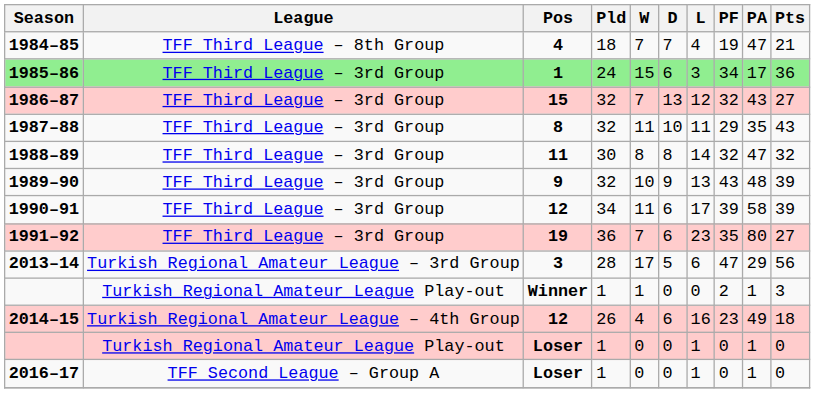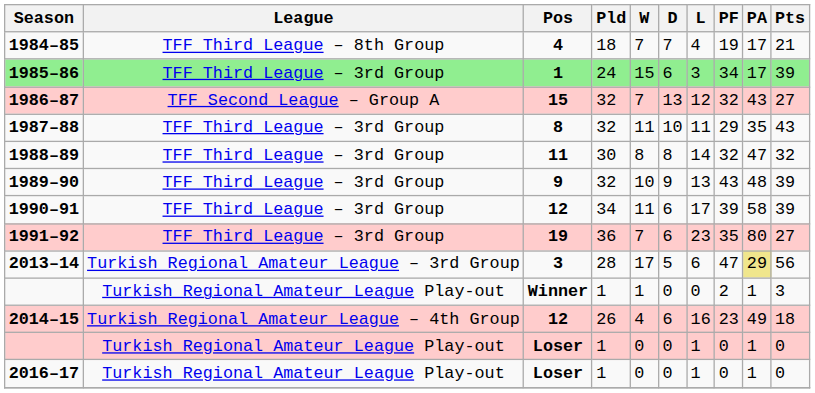 <table class="wikitable">
 <tr>
 <th>Season</th>
 <th>League</th>
 <th>Pos</th>
 <th>Pld</th>
 <th>W</th>
 <th>D</th>
 <th>L</th>
 <th>PF</th>
 <th>PA</th>
 <th>Pts</th>
 </tr>
 <tr>
 <td><strong>1984–85</strong></td>
 <td style="text-align: center;"><a href='#'>TFF Third League</a> – 8th Group</td>
 <td style="text-align: center;"><strong>4</strong></td>
 <td>18</td>
 <td>7</td>
 <td>7</td>
 <td>4</td>
 <td>19</td>
-<td>47</td>
+<td>17</td>
 <td>21</td>
 </tr>
 <tr bgcolor=lightgreen>
 <td><strong>1985–86</strong></td>
 <td style="text-align: center;"><a href='#'>TFF Third League</a> – 3rd Group</td>
 <td style="text-align: center;"><strong>1</strong></td>
 <td>24</td>
 <td>15</td>
 <td>6</td>
 <td>3</td>
 <td>34</td>
 <td>17</td>
-<td>36</td>
+<td>39</td>
 </tr>
 <tr style="background-color: #FFCCCC;">
 <td><strong>1986–87</strong></td>
-<td style="text-align: center;"><a href='#'>TFF Third League</a> – 3rd Group</td>
+<td style="text-align: center;"><a href='#'>TFF Second League</a> – Group A</td>
 <td style="text-align: center;"><strong>15</strong></td>
 <td>32</td>
 <td>7</td>
 <td>13</td>
 <td>12</td>
 <td>32</td>
 <td>43</td>
 <td>27</td>
 </tr>
 <tr>
 <td><strong>1987–88</strong></td>
 <td style="text-align: center;"><a href='#'>TFF Third League</a> – 3rd Group</td>
 <td style="text-align: center;"><strong>8</strong></td>
 <td>32</td>
 <td>11</td>
 <td>10</td>
 <td>11</td>
 <td>29</td>
 <td>35</td>
 <td>43</td>
 </tr>
 <tr>
 <td><strong>1988–89</strong></td>
 <td style="text-align: center;"><a href='#'>TFF Third League</a> – 3rd Group</td>
 <td style="text-align: center;"><strong>11</strong></td>
 <td>30</td>
 <td>8</td>
 <td>8</td>
 <td>14</td>
 <td>32</td>
 <td>47</td>
 <td>32</td>
 </tr>
 <tr>
 <td><strong>1989–90</strong></td>
 <td style="text-align: center;"><a href='#'>TFF Third League</a> – 3rd Group</td>
 <td style="text-align: center;"><strong>9</strong></td>
 <td>32</td>
 <td>10</td>
 <td>9</td>
 <td>13</td>
 <td>43</td>
 <td>48</td>
 <td>39</td>
 </tr>
 <tr>
 <td><strong>1990–91</strong></td>
 <td style="text-align: center;"><a href='#'>TFF Third League</a> – 3rd Group</td>
 <td style="text-align: center;"><strong>12</strong></td>
 <td>34</td>
 <td>11</td>
 <td>6</td>
 <td>17</td>
 <td>39</td>
 <td>58</td>
 <td>39</td>
 </tr>
 <tr style="background-color: #FFCCCC;">
 <td><strong>1991–92</strong></td>
 <td style="text-align: center;"><a href='#'>TFF Third League</a> – 3rd Group</td>
 <td style="text-align: center;"><strong>19</strong></td>
 <td>36</td>
 <td>7</td>
 <td>6</td>
 <td>23</td>
 <td>35</td>
 <td>80</td>
 <td>27</td>
 </tr>
 <tr>
 <td><strong>2013–14</strong></td>
 <td style="text-align: center;"><a href='#'>Turkish Regional Amateur League</a> – 3rd Group</td>
 <td style="text-align: center;"><strong>3</strong></td>
 <td>28</td>
 <td>17</td>
 <td>5</td>
 <td>6</td>
 <td>47</td>
-<td>29</td>
+<td style="background: khaki;">29</td>
 <td>56</td>
 </tr>
 <tr>
 <td></td>
 <td style="text-align: center;"><a href='#'>Turkish Regional Amateur League</a> Play-out</td>
 <td style="text-align: center;"><strong>Winner</strong></td>
 <td>1</td>
 <td>1</td>
 <td>0</td>
 <td>0</td>
 <td>2</td>
 <td>1</td>
 <td>3</td>
 </tr>
 <tr style="background-color: #FFCCCC;">
 <td><strong>2014–15</strong></td>
 <td style="text-align: center;"><a href='#'>Turkish Regional Amateur League</a> – 4th Group</td>
 <td style="text-align: center;"><strong>12</strong></td>
 <td>26</td>
 <td>4</td>
 <td>6</td>
 <td>16</td>
 <td>23</td>
 <td>49</td>
 <td>18</td>
 </tr>
 <tr style="background-color: #FFCCCC;">
 <td></td>
 <td style="text-align: center;"><a href='#'>Turkish Regional Amateur League</a> Play-out</td>
 <td style="text-align: center;"><strong>Loser</strong></td>
 <td>1</td>
 <td>0</td>
 <td>0</td>
 <td>1</td>
 <td>0</td>
 <td>1</td>
 <td>0</td>
 </tr>
 <tr>
 <td><strong>2016–17</strong></td>
-<td style="text-align: center;"><a href='#'>TFF Second League</a> – Group A</td>
+<td style="text-align: center;"><a href='#'>Turkish Regional Amateur League</a> Play-out</td>
 <td style="text-align: center;"><strong>Loser</strong></td>
 <td>1</td>
 <td>0</td>
 <td>0</td>
 <td>1</td>
 <td>0</td>
 <td>1</td>
 <td>0</td>
 </tr>
 <tr>
 </tr>
 </table>
